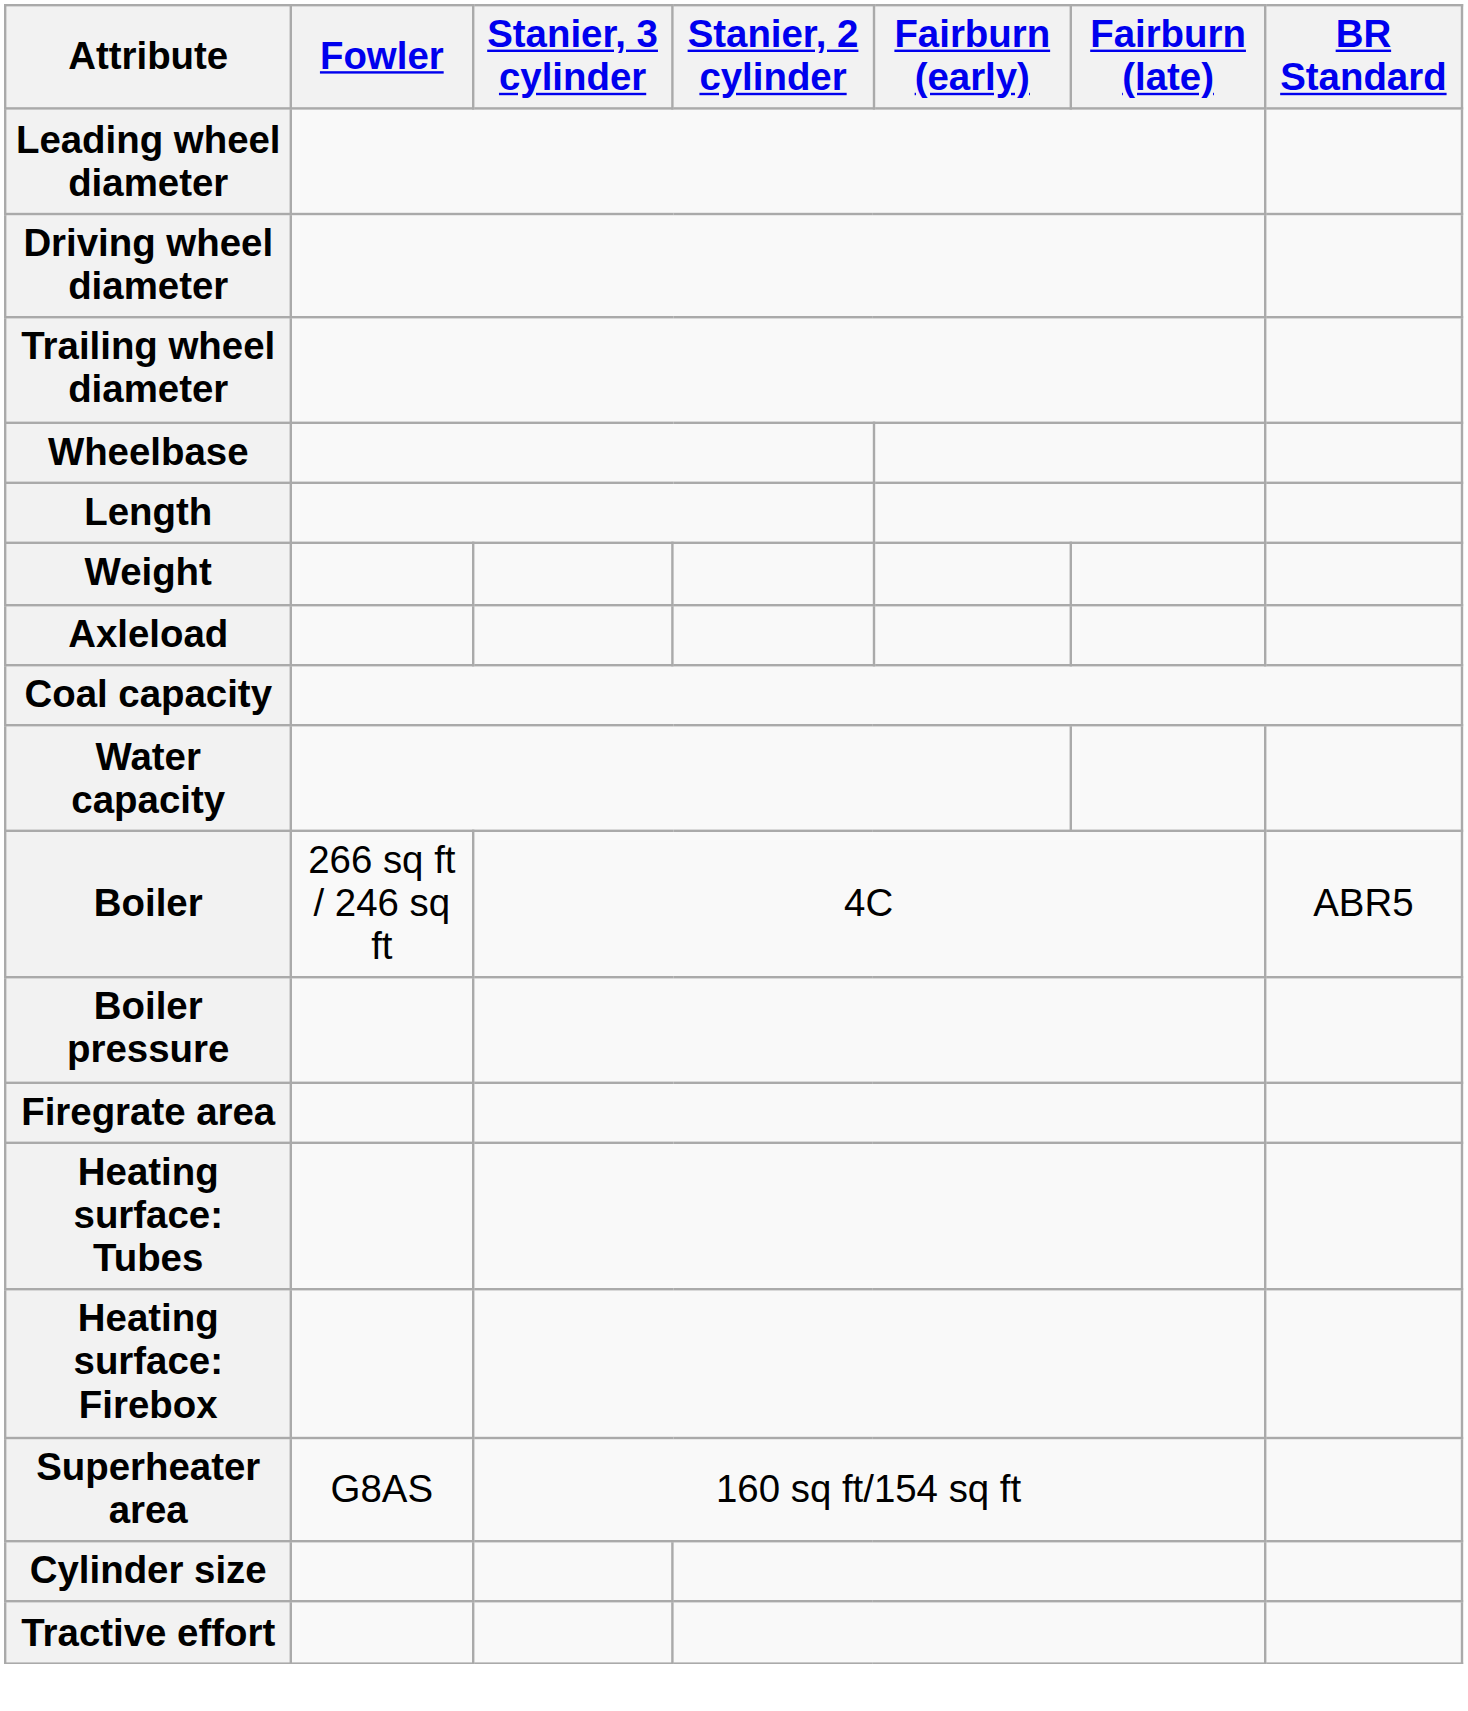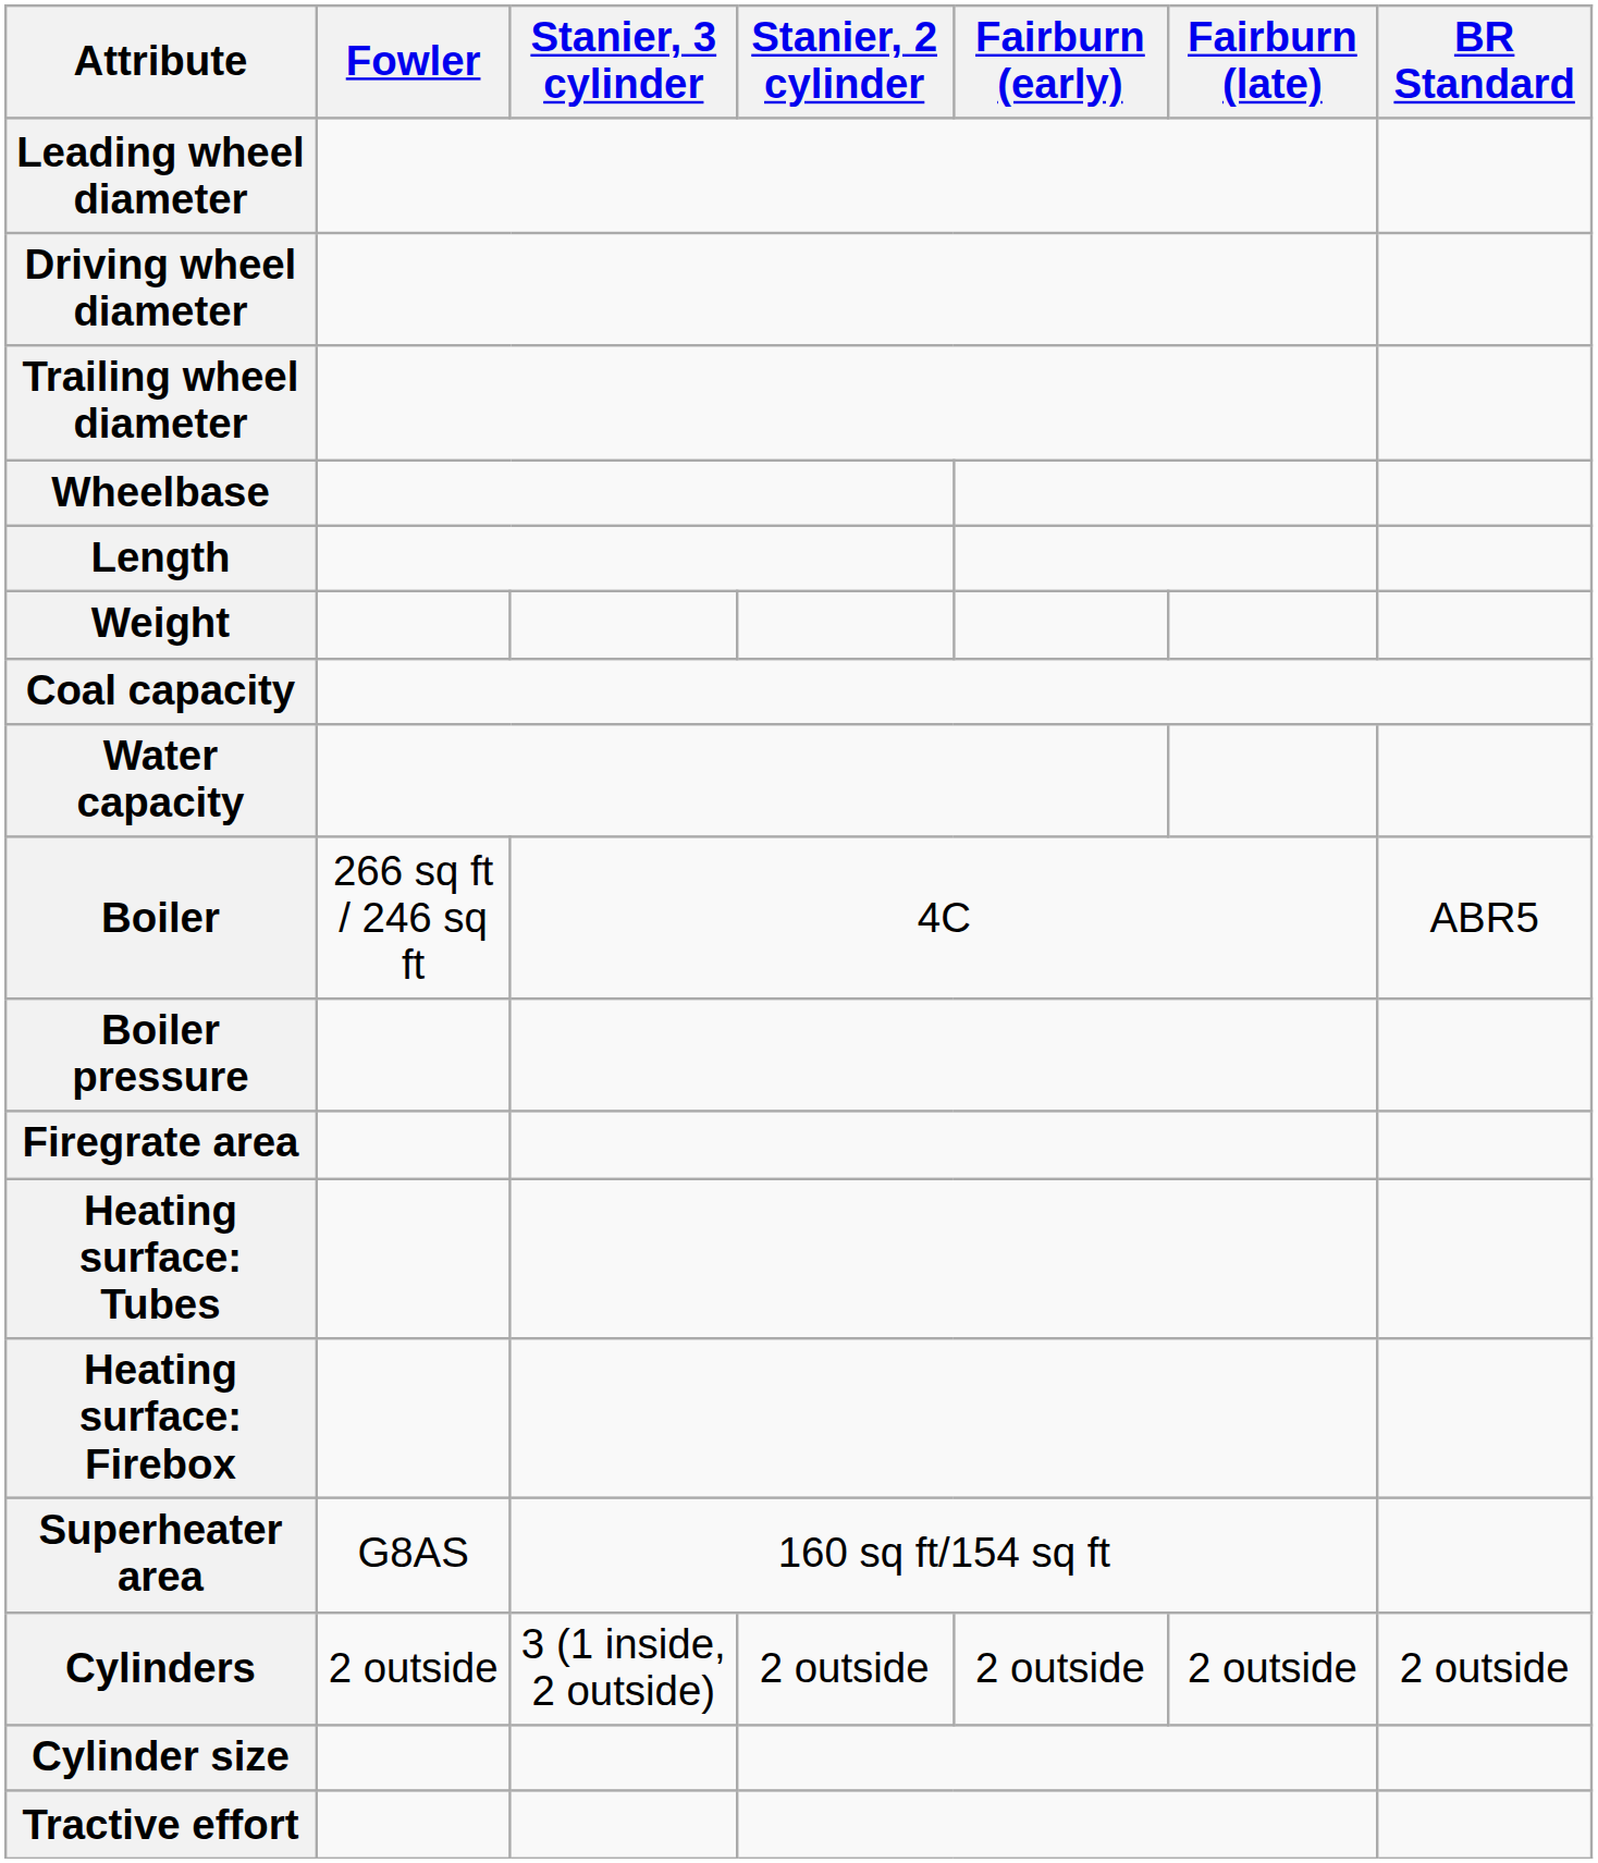 <table class="wikitable" style=text-align:center>
 <tr>
 <th>Attribute</th>
 <th><a href='#'>Fowler</a></th>
 <th><a href='#'>Stanier, 3 cylinder</a></th>
 <th><a href='#'>Stanier, 2 cylinder</a></th>
 <th><a href='#'>Fairburn (early)</a></th>
 <th><a href='#'>Fairburn (late)</a></th>
 <th><a href='#'>BR Standard</a></th>
 </tr>
 <tr>
 <th>Leading wheel diameter</th>
 <td colspan=5></td>
 <td></td>
 </tr>
 <tr>
 <th>Driving wheel diameter</th>
 <td colspan=5></td>
 <td></td>
 </tr>
 <tr>
 <th>Trailing wheel diameter</th>
 <td colspan=5></td>
 <td></td>
 </tr>
 <tr>
 <th>Wheelbase</th>
 <td colspan=3></td>
 <td colspan=2></td>
 <td></td>
 </tr>
 <tr>
 <th>Length</th>
 <td colspan=3></td>
 <td colspan=2></td>
 <td></td>
 </tr>
 <tr>
 <th>Weight</th>
-<td></td>
-<td></td>
-<td></td>
-<td></td>
-<td></td>
-<td></td>
-</tr>
-<tr>
-<th>Axleload</th>
 <td></td>
 <td></td>
 <td></td>
 <td></td>
 <td></td>
 <td></td>
 </tr>
 <tr>
 <th>Coal capacity</th>
 <td colspan=6></td>
 </tr>
 <tr>
 <th>Water capacity</th>
 <td colspan=4></td>
 <td></td>
 <td></td>
 </tr>
 <tr>
 <th>Boiler</th>
 <td>266 sq ft / 246 sq ft</td>
 <td colspan=4>4C</td>
 <td>ABR5</td>
 </tr>
 <tr>
 <th>Boiler pressure</th>
 <td></td>
 <td colspan=4></td>
 <td></td>
 </tr>
 <tr>
 <th>Firegrate area</th>
 <td></td>
 <td colspan=4></td>
 <td></td>
 </tr>
 <tr>
 <th>Heating surface: Tubes</th>
 <td></td>
 <td colspan=4></td>
 <td></td>
 </tr>
 <tr>
 <th>Heating surface: Firebox</th>
 <td></td>
 <td colspan=4></td>
 <td></td>
 </tr>
 <tr>
 <th>Superheater area</th>
 <td>G8AS</td>
 <td colspan=4>160 sq ft/154 sq ft</td>
 <td></td>
 </tr>
 <tr>
+<th>Cylinders</th>
+<td>2 outside</td>
+<td>3 (1 inside, 2 outside)</td>
+<td>2 outside</td>
+<td>2 outside</td>
+<td>2 outside</td>
+<td>2 outside</td>
+</tr>
+<tr>
 <th>Cylinder size</th>
 <td></td>
 <td></td>
 <td colspan=3></td>
 <td></td>
 </tr>
 <tr>
 <th>Tractive effort</th>
 <td></td>
 <td></td>
 <td colspan=3></td>
 <td></td>
 </tr>
 </table>
